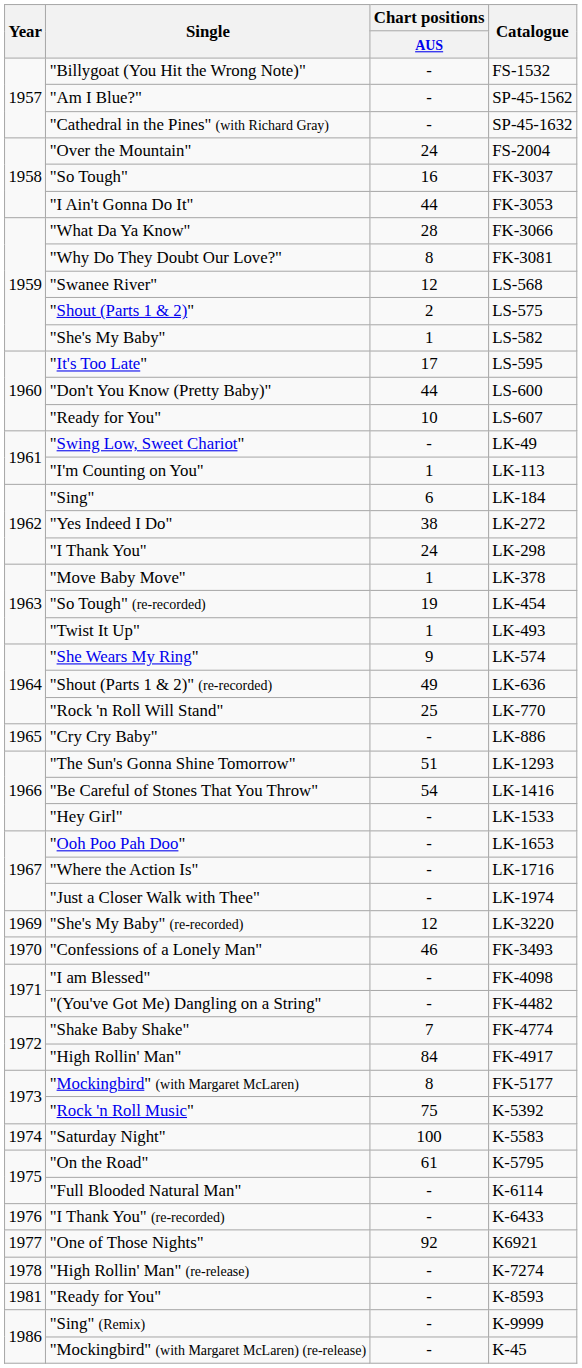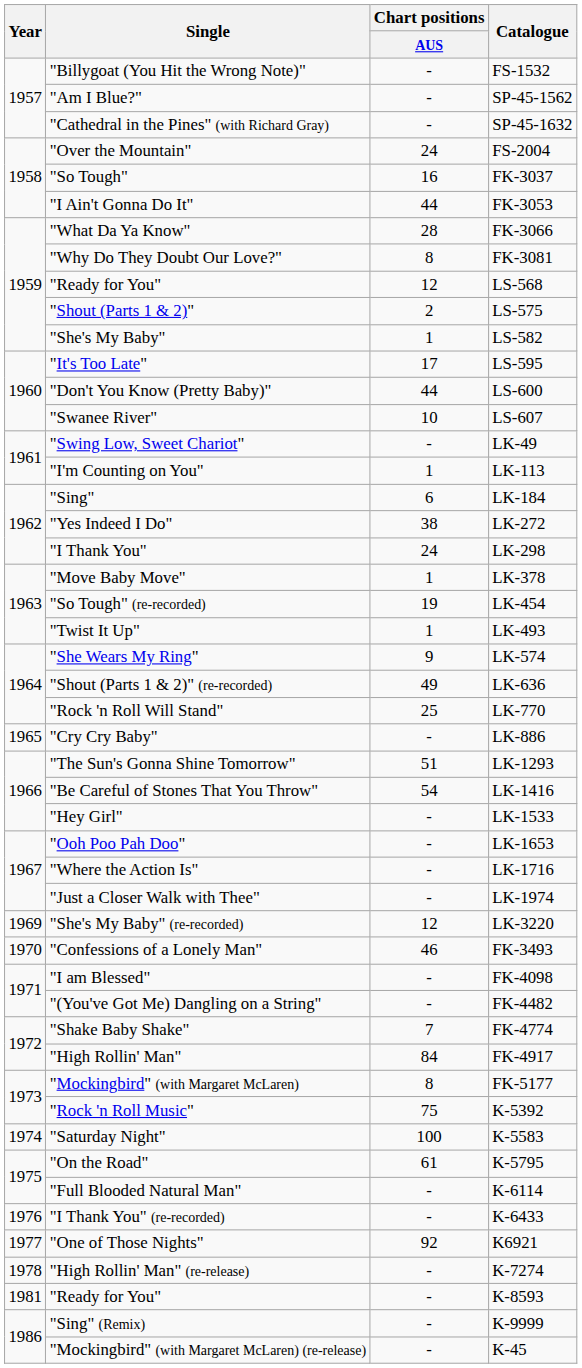 <table class="wikitable">
 <tr>
 <th rowspan="2">Year</th>
 <th rowspan="2">Single</th>
 <th>Chart positions</th>
 <th rowspan="2">Catalogue</th>
 </tr>
 <tr>
 <th><small><a href='#'>AUS</a></small></th>
 </tr>
 <tr>
 <td rowspan="3">1957</td>
 <td>"Billygoat (You Hit the Wrong Note)"</td>
 <td style="text-align:center;">-</td>
 <td>FS-1532</td>
 </tr>
 <tr>
 <td>"Am I Blue?"</td>
 <td style="text-align:center;">-</td>
 <td>SP-45-1562</td>
 </tr>
 <tr>
 <td>"Cathedral in the Pines" <small>(with Richard Gray)</small></td>
 <td style="text-align:center;">-</td>
 <td>SP-45-1632</td>
 </tr>
 <tr>
 <td rowspan="3">1958</td>
 <td>"Over the Mountain"</td>
 <td style="text-align:center;">24</td>
 <td>FS-2004</td>
 </tr>
 <tr>
 <td>"So Tough"</td>
 <td style="text-align:center;">16</td>
 <td>FK-3037</td>
 </tr>
 <tr>
 <td>"I Ain't Gonna Do It"</td>
 <td style="text-align:center;">44</td>
 <td>FK-3053</td>
 </tr>
 <tr>
 <td rowspan="5">1959</td>
 <td>"What Da Ya Know"</td>
 <td style="text-align:center;">28</td>
 <td>FK-3066</td>
 </tr>
 <tr>
 <td>"Why Do They Doubt Our Love?"</td>
 <td style="text-align:center;">8</td>
 <td>FK-3081</td>
 </tr>
 <tr>
-<td>"Swanee River"</td>
+<td>"Ready for You"</td>
 <td style="text-align:center;">12</td>
 <td>LS-568</td>
 </tr>
 <tr>
 <td>"<a href='#'>Shout (Parts 1 & 2)</a>"</td>
 <td style="text-align:center;">2</td>
 <td>LS-575</td>
 </tr>
 <tr>
 <td>"She's My Baby"</td>
 <td style="text-align:center;">1</td>
 <td>LS-582</td>
 </tr>
 <tr>
 <td rowspan="3">1960</td>
 <td>"<a href='#'>It's Too Late</a>"</td>
 <td style="text-align:center;">17</td>
 <td>LS-595</td>
 </tr>
 <tr>
 <td>"Don't You Know (Pretty Baby)"</td>
 <td style="text-align:center;">44</td>
 <td>LS-600</td>
 </tr>
 <tr>
-<td>"Ready for You"</td>
+<td>"Swanee River"</td>
 <td style="text-align:center;">10</td>
 <td>LS-607</td>
 </tr>
 <tr>
 <td rowspan="2">1961</td>
 <td>"<a href='#'>Swing Low, Sweet Chariot</a>"</td>
 <td style="text-align:center;">-</td>
 <td>LK-49</td>
 </tr>
 <tr>
 <td>"I'm Counting on You"</td>
 <td style="text-align:center;">1</td>
 <td>LK-113</td>
 </tr>
 <tr>
 <td rowspan="3">1962</td>
 <td>"Sing"</td>
 <td style="text-align:center;">6</td>
 <td>LK-184</td>
 </tr>
 <tr>
 <td>"Yes Indeed I Do"</td>
 <td style="text-align:center;">38</td>
 <td>LK-272</td>
 </tr>
 <tr>
 <td>"I Thank You"</td>
 <td style="text-align:center;">24</td>
 <td>LK-298</td>
 </tr>
 <tr>
 <td rowspan="3">1963</td>
 <td>"Move Baby Move"</td>
 <td style="text-align:center;">1</td>
 <td>LK-378</td>
 </tr>
 <tr>
 <td>"So Tough" <small>(re-recorded)</small></td>
 <td style="text-align:center;">19</td>
 <td>LK-454</td>
 </tr>
 <tr>
 <td>"Twist It Up"</td>
 <td style="text-align:center;">1</td>
 <td>LK-493</td>
 </tr>
 <tr>
 <td rowspan="3">1964</td>
 <td>"<a href='#'>She Wears My Ring</a>"</td>
 <td style="text-align:center;">9</td>
 <td>LK-574</td>
 </tr>
 <tr>
 <td>"Shout (Parts 1 & 2)" <small>(re-recorded)</small></td>
 <td style="text-align:center;">49</td>
 <td>LK-636</td>
 </tr>
 <tr>
 <td>"Rock 'n Roll Will Stand"</td>
 <td style="text-align:center;">25</td>
 <td>LK-770</td>
 </tr>
 <tr>
 <td>1965</td>
 <td>"Cry Cry Baby"</td>
 <td style="text-align:center;">-</td>
 <td>LK-886</td>
 </tr>
 <tr>
 <td rowspan="3">1966</td>
 <td>"The Sun's Gonna Shine Tomorrow"</td>
 <td style="text-align:center;">51</td>
 <td>LK-1293</td>
 </tr>
 <tr>
 <td>"Be Careful of Stones That You Throw"</td>
 <td style="text-align:center;">54</td>
 <td>LK-1416</td>
 </tr>
 <tr>
 <td>"Hey Girl"</td>
 <td style="text-align:center;">-</td>
 <td>LK-1533</td>
 </tr>
 <tr>
 <td rowspan="3">1967</td>
 <td>"<a href='#'>Ooh Poo Pah Doo</a>"</td>
 <td style="text-align:center;">-</td>
 <td>LK-1653</td>
 </tr>
 <tr>
 <td>"Where the Action Is"</td>
 <td style="text-align:center;">-</td>
 <td>LK-1716</td>
 </tr>
 <tr>
 <td>"Just a Closer Walk with Thee"</td>
 <td style="text-align:center;">-</td>
 <td>LK-1974</td>
 </tr>
 <tr>
 <td>1969</td>
 <td>"She's My Baby" <small>(re-recorded)</small></td>
 <td style="text-align:center;">12</td>
 <td>LK-3220</td>
 </tr>
 <tr>
 <td>1970</td>
 <td>"Confessions of a Lonely Man"</td>
 <td style="text-align:center;">46</td>
 <td>FK-3493</td>
 </tr>
 <tr>
 <td rowspan="2">1971</td>
 <td>"I am Blessed"</td>
 <td style="text-align:center;">-</td>
 <td>FK-4098</td>
 </tr>
 <tr>
 <td>"(You've Got Me) Dangling on a String"</td>
 <td style="text-align:center;">-</td>
 <td>FK-4482</td>
 </tr>
 <tr>
 <td rowspan="2">1972</td>
 <td>"Shake Baby Shake"</td>
 <td style="text-align:center;">7</td>
 <td>FK-4774</td>
 </tr>
 <tr>
 <td>"High Rollin' Man"</td>
 <td style="text-align:center;">84</td>
 <td>FK-4917</td>
 </tr>
 <tr>
 <td rowspan="2">1973</td>
 <td>"<a href='#'>Mockingbird</a>" <small>(with Margaret McLaren)</small></td>
 <td style="text-align:center;">8</td>
 <td>FK-5177</td>
 </tr>
 <tr>
 <td>"<a href='#'>Rock 'n Roll Music</a>"</td>
 <td style="text-align:center;">75</td>
 <td>K-5392</td>
 </tr>
 <tr>
 <td>1974</td>
 <td>"Saturday Night"</td>
 <td style="text-align:center;">100</td>
 <td>K-5583</td>
 </tr>
 <tr>
 <td rowspan="2">1975</td>
 <td>"On the Road"</td>
 <td style="text-align:center;">61</td>
 <td>K-5795</td>
 </tr>
 <tr>
 <td>"Full Blooded Natural Man"</td>
 <td style="text-align:center;">-</td>
 <td>K-6114</td>
 </tr>
 <tr>
 <td>1976</td>
 <td>"I Thank You" <small>(re-recorded)</small></td>
 <td style="text-align:center;">-</td>
 <td>K-6433</td>
 </tr>
 <tr>
 <td>1977</td>
 <td>"One of Those Nights"</td>
 <td style="text-align:center;">92</td>
 <td>K6921</td>
 </tr>
 <tr>
 <td>1978</td>
 <td>"High Rollin' Man" <small>(re-release)</small></td>
 <td style="text-align:center;">-</td>
 <td>K-7274</td>
 </tr>
 <tr>
 <td>1981</td>
 <td>"Ready for You"</td>
 <td style="text-align:center;">-</td>
 <td>K-8593</td>
 </tr>
 <tr>
 <td rowspan="2">1986</td>
 <td>"Sing" <small> (Remix)</small></td>
 <td style="text-align:center;">-</td>
 <td>K-9999</td>
 </tr>
 <tr>
 <td>"Mockingbird" <small>(with Margaret McLaren) (re-release)</small></td>
 <td style="text-align:center;">-</td>
 <td>K-45</td>
 </tr>
 </table>
